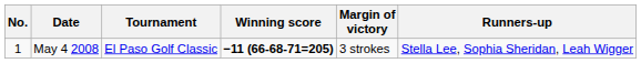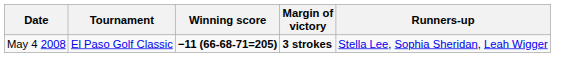 <table class="wikitable" style="font-size:95%;">
 <tr>
-<th>No.</th>
 <th>Date</th>
 <th>Tournament</th>
 <th>Winning score</th>
 <th>Margin of<br>victory</th>
 <th>Runners-up</th>
 </tr>
 <tr>
-<td align=center>1</td>
 <td>May 4 <a href='#'>2008</a></td>
 <td><a href='#'>El Paso Golf Classic</a></td>
 <td><strong>−11 (66-68-71=205)</strong></td>
-<td>3 strokes</td>
+<td><strong>3 strokes</strong></td>
 <td> <a href='#'>Stella Lee</a>,  <a href='#'>Sophia Sheridan</a>,  <a href='#'>Leah Wigger</a></td>
 </tr>
 </table>
